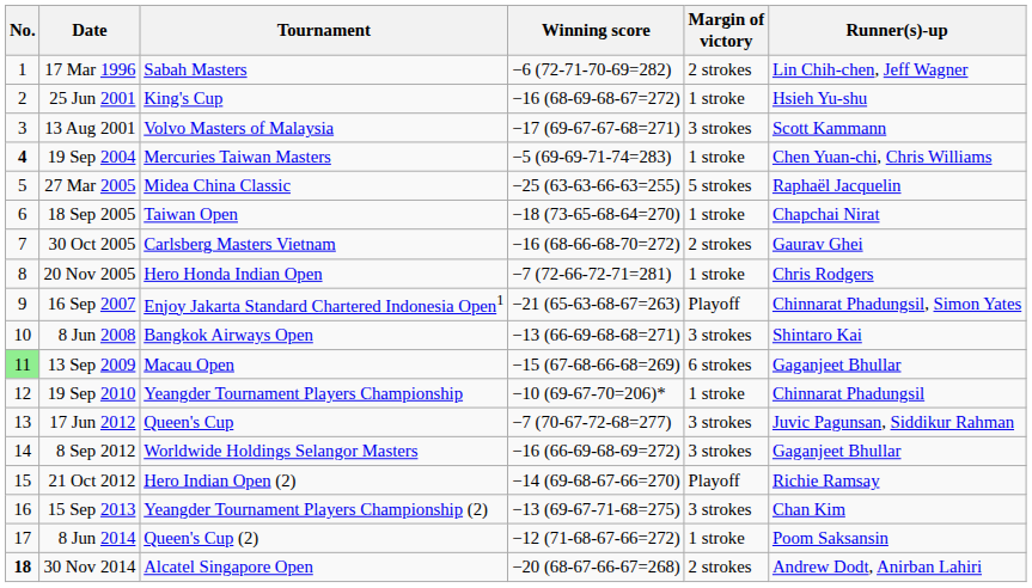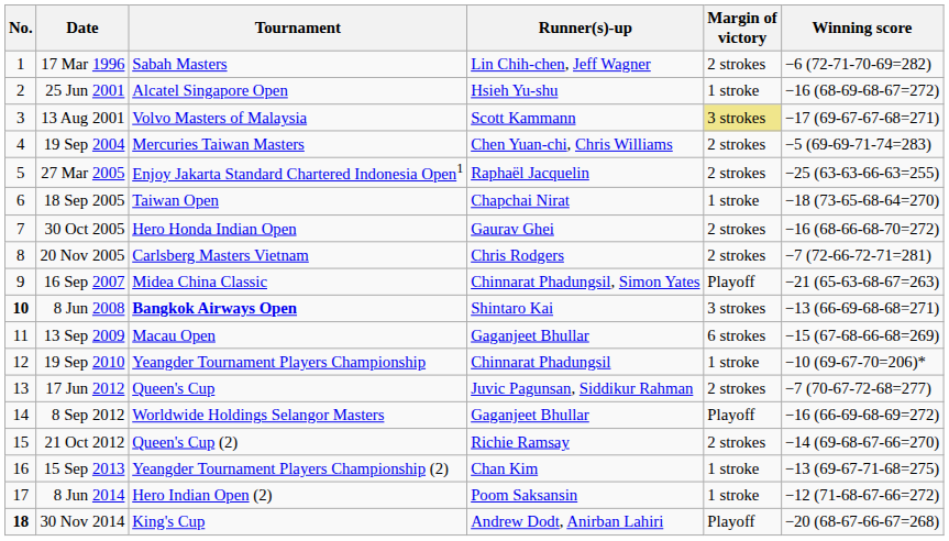 <table class="wikitable" style="font-size:95%;">
 <tr>
 <th>No.</th>
 <th>Date</th>
 <th>Tournament</th>
+<th>Runner(s)-up</th>
+<th>Margin of<br>victory</th>
 <th>Winning score</th>
-<th>Margin of<br>victory</th>
-<th>Runner(s)-up</th>
 </tr>
 <tr>
 <td align=center>1</td>
 <td align=right>17 Mar <a href='#'>1996</a></td>
 <td><a href='#'>Sabah Masters</a></td>
+<td> <a href='#'>Lin Chih-chen</a>,  <a href='#'>Jeff Wagner</a></td>
+<td>2 strokes</td>
 <td>−6 (72-71-70-69=282)</td>
-<td>2 strokes</td>
-<td> <a href='#'>Lin Chih-chen</a>,  <a href='#'>Jeff Wagner</a></td>
 </tr>
 <tr>
 <td align=center>2</td>
 <td align=right>25 Jun <a href='#'>2001</a></td>
-<td><a href='#'>King's Cup</a></td>
+<td><a href='#'>Alcatel Singapore Open</a></td>
+<td> <a href='#'>Hsieh Yu-shu</a></td>
+<td>1 stroke</td>
 <td>−16 (68-69-68-67=272)</td>
-<td>1 stroke</td>
-<td> <a href='#'>Hsieh Yu-shu</a></td>
 </tr>
 <tr>
 <td align=center>3</td>
 <td align=right>13 Aug 2001</td>
 <td><a href='#'>Volvo Masters of Malaysia</a></td>
+<td> <a href='#'>Scott Kammann</a></td>
+<td style="background: khaki;">3 strokes</td>
 <td>−17 (69-67-67-68=271)</td>
-<td>3 strokes</td>
-<td> <a href='#'>Scott Kammann</a></td>
 </tr>
 <tr>
-<td align=center><strong>4</strong></td>
+<td align=center>4</td>
 <td align=right>19 Sep <a href='#'>2004</a></td>
 <td><a href='#'>Mercuries Taiwan Masters</a></td>
+<td> <a href='#'>Chen Yuan-chi</a>,  <a href='#'>Chris Williams</a></td>
+<td>2 strokes</td>
 <td>−5 (69-69-71-74=283)</td>
-<td>1 stroke</td>
-<td> <a href='#'>Chen Yuan-chi</a>,  <a href='#'>Chris Williams</a></td>
 </tr>
 <tr>
 <td align=center>5</td>
 <td align=right>27 Mar <a href='#'>2005</a></td>
-<td><a href='#'>Midea China Classic</a></td>
+<td><a href='#'>Enjoy Jakarta Standard Chartered Indonesia Open</a><sup>1</sup></td>
+<td> <a href='#'>Raphaël Jacquelin</a></td>
+<td>2 strokes</td>
 <td>−25 (63-63-66-63=255)</td>
-<td>5 strokes</td>
-<td> <a href='#'>Raphaël Jacquelin</a></td>
 </tr>
 <tr>
 <td align=center>6</td>
 <td align=right>18 Sep 2005</td>
 <td><a href='#'>Taiwan Open</a></td>
+<td> <a href='#'>Chapchai Nirat</a></td>
+<td>1 stroke</td>
 <td>−18 (73-65-68-64=270)</td>
-<td>1 stroke</td>
-<td> <a href='#'>Chapchai Nirat</a></td>
 </tr>
 <tr>
 <td align=center>7</td>
 <td align=right>30 Oct 2005</td>
-<td><a href='#'>Carlsberg Masters Vietnam</a></td>
+<td><a href='#'>Hero Honda Indian Open</a></td>
+<td> <a href='#'>Gaurav Ghei</a></td>
+<td>2 strokes</td>
 <td>−16 (68-66-68-70=272)</td>
-<td>2 strokes</td>
-<td> <a href='#'>Gaurav Ghei</a></td>
 </tr>
 <tr>
 <td align=center>8</td>
 <td align=right>20 Nov 2005</td>
-<td><a href='#'>Hero Honda Indian Open</a></td>
+<td><a href='#'>Carlsberg Masters Vietnam</a></td>
+<td> <a href='#'>Chris Rodgers</a></td>
+<td>2 strokes</td>
 <td>−7 (72-66-72-71=281)</td>
-<td>1 stroke</td>
-<td> <a href='#'>Chris Rodgers</a></td>
 </tr>
 <tr>
 <td align=center>9</td>
 <td align=right>16 Sep <a href='#'>2007</a></td>
-<td><a href='#'>Enjoy Jakarta Standard Chartered Indonesia Open</a><sup>1</sup></td>
+<td><a href='#'>Midea China Classic</a></td>
+<td> <a href='#'>Chinnarat Phadungsil</a>,  <a href='#'>Simon Yates</a></td>
+<td>Playoff</td>
 <td>−21 (65-63-68-67=263)</td>
-<td>Playoff</td>
-<td> <a href='#'>Chinnarat Phadungsil</a>,  <a href='#'>Simon Yates</a></td>
 </tr>
 <tr>
-<td align=center>10</td>
+<td align=center><strong>10</strong></td>
 <td align=right>8 Jun <a href='#'>2008</a></td>
-<td><a href='#'>Bangkok Airways Open</a></td>
+<td><strong><a href='#'>Bangkok Airways Open</a></strong></td>
+<td> <a href='#'>Shintaro Kai</a></td>
+<td>3 strokes</td>
 <td>−13 (66-69-68-68=271)</td>
-<td>3 strokes</td>
-<td> <a href='#'>Shintaro Kai</a></td>
 </tr>
 <tr>
-<td align=center style="background: lightgreen;">11</td>
+<td align=center>11</td>
 <td align=right>13 Sep <a href='#'>2009</a></td>
 <td><a href='#'>Macau Open</a></td>
+<td> <a href='#'>Gaganjeet Bhullar</a></td>
+<td>6 strokes</td>
 <td>−15 (67-68-66-68=269)</td>
-<td>6 strokes</td>
-<td> <a href='#'>Gaganjeet Bhullar</a></td>
 </tr>
 <tr>
 <td align=center>12</td>
 <td align=right>19 Sep <a href='#'>2010</a></td>
 <td><a href='#'>Yeangder Tournament Players Championship</a></td>
+<td> <a href='#'>Chinnarat Phadungsil</a></td>
+<td>1 stroke</td>
 <td>−10 (69-67-70=206)*</td>
-<td>1 stroke</td>
-<td> <a href='#'>Chinnarat Phadungsil</a></td>
 </tr>
 <tr>
 <td align=center>13</td>
 <td align=right>17 Jun <a href='#'>2012</a></td>
 <td><a href='#'>Queen's Cup</a></td>
+<td> <a href='#'>Juvic Pagunsan</a>,  <a href='#'>Siddikur Rahman</a></td>
+<td>2 strokes</td>
 <td>−7 (70-67-72-68=277)</td>
-<td>3 strokes</td>
-<td> <a href='#'>Juvic Pagunsan</a>,  <a href='#'>Siddikur Rahman</a></td>
 </tr>
 <tr>
 <td align=center>14</td>
 <td align=right>8 Sep 2012</td>
 <td><a href='#'>Worldwide Holdings Selangor Masters</a></td>
+<td> <a href='#'>Gaganjeet Bhullar</a></td>
+<td>Playoff</td>
 <td>−16 (66-69-68-69=272)</td>
-<td>3 strokes</td>
-<td> <a href='#'>Gaganjeet Bhullar</a></td>
 </tr>
 <tr>
 <td align=center>15</td>
 <td align=right>21 Oct 2012</td>
-<td><a href='#'>Hero Indian Open</a> (2)</td>
+<td><a href='#'>Queen's Cup</a> (2)</td>
+<td> <a href='#'>Richie Ramsay</a></td>
+<td>2 strokes</td>
 <td>−14 (69-68-67-66=270)</td>
-<td>Playoff</td>
-<td> <a href='#'>Richie Ramsay</a></td>
 </tr>
 <tr>
 <td align=center>16</td>
 <td align=right>15 Sep <a href='#'>2013</a></td>
 <td><a href='#'>Yeangder Tournament Players Championship</a> (2)</td>
+<td> <a href='#'>Chan Kim</a></td>
+<td>1 stroke</td>
 <td>−13 (69-67-71-68=275)</td>
-<td>3 strokes</td>
-<td> <a href='#'>Chan Kim</a></td>
 </tr>
 <tr>
 <td align=center>17</td>
 <td align=right>8 Jun <a href='#'>2014</a></td>
-<td><a href='#'>Queen's Cup</a> (2)</td>
+<td><a href='#'>Hero Indian Open</a> (2)</td>
+<td> <a href='#'>Poom Saksansin</a></td>
+<td>1 stroke</td>
 <td>−12 (71-68-67-66=272)</td>
-<td>1 stroke</td>
-<td> <a href='#'>Poom Saksansin</a></td>
 </tr>
 <tr>
 <td align=center><strong>18</strong></td>
 <td align=right>30 Nov 2014</td>
-<td><a href='#'>Alcatel Singapore Open</a></td>
+<td><a href='#'>King's Cup</a></td>
+<td> <a href='#'>Andrew Dodt</a>,  <a href='#'>Anirban Lahiri</a></td>
+<td>Playoff</td>
 <td>−20 (68-67-66-67=268)</td>
-<td>2 strokes</td>
-<td> <a href='#'>Andrew Dodt</a>,  <a href='#'>Anirban Lahiri</a></td>
 </tr>
 </table>
